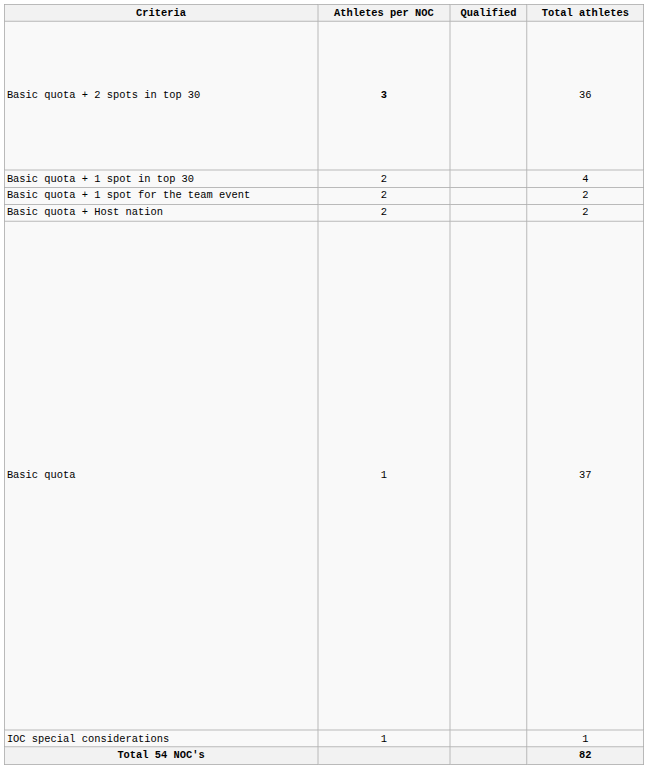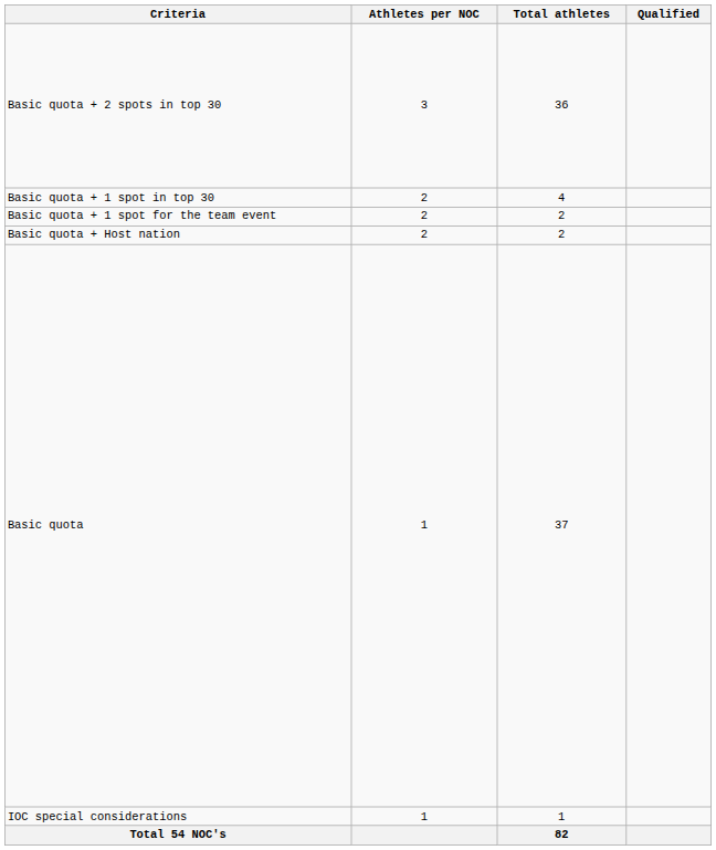 <table class="wikitable" width=800>
 <tr>
 <th>Criteria</th>
 <th>Athletes per NOC</th>
+<th>Total athletes</th>
 <th>Qualified</th>
-<th>Total athletes</th>
 </tr>
 <tr>
 <td>Basic quota + 2 spots in top 30</td>
-<td align=center><strong>3</strong></td>
+<td align=center>3</td>
+<td align=center>36</td>
 <td><br><br><br><br><br><br><s></s><br><br><br><br><br><br></td>
-<td align=center>36</td>
 </tr>
 <tr>
 <td>Basic quota + 1 spot in top 30</td>
 <td align=center>2</td>
+<td align=center>4</td>
 <td><br></td>
-<td align=center>4</td>
 </tr>
 <tr>
 <td>Basic quota + 1 spot for the team event</td>
 <td align=center>2</td>
+<td align=center>2</td>
 <td></td>
-<td align=center>2</td>
 </tr>
 <tr>
 <td>Basic quota + Host nation</td>
 <td align=center>2</td>
+<td align=center>2</td>
 <td></td>
-<td align=center>2</td>
 </tr>
 <tr>
 <td>Basic quota</td>
 <td align=center>1</td>
+<td align=center>37</td>
 <td><br><br><br><br><br><br><br><br><br><br><s></s><br><br><s></s><br><br><br><br><br><br><br><br><br><br><br><br><br><br><br><br><br><br><br><br><s></s><br><br><s></s><br><br><br><br><s></s><br><br><s></s><br><br></td>
-<td align=center>37</td>
 </tr>
 <tr>
 <td>IOC special considerations</td>
 <td align=center>1</td>
+<td align=center>1</td>
 <td></td>
-<td align=center>1</td>
 </tr>
 <tr>
 <th>Total 54 NOC's</th>
 <th></th>
+<th>82</th>
 <th></th>
-<th>82</th>
 </tr>
 </table>
